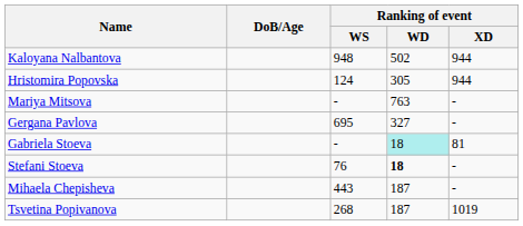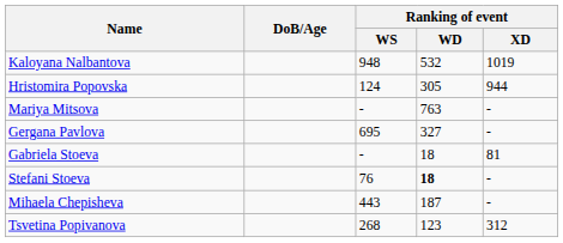 <table class="wikitable" style="width:600px; font-size:95%;">
 <tr>
 <th rowspan="2" align="left">Name</th>
 <th rowspan="2" align="left">DoB/Age</th>
 <th colspan="3" align="center">Ranking of event</th>
 </tr>
 <tr>
 <th align="center">WS</th>
 <th>WD</th>
 <th align="center">XD</th>
 </tr>
 <tr>
 <td><a href='#'>Kaloyana Nalbantova</a></td>
 <td></td>
 <td>948</td>
-<td>502</td>
-<td>944</td>
+<td>532</td>
+<td>1019</td>
 </tr>
 <tr>
 <td><a href='#'>Hristomira Popovska</a></td>
 <td></td>
 <td>124</td>
 <td>305</td>
 <td>944</td>
 </tr>
 <tr>
 <td><a href='#'>Mariya Mitsova</a></td>
 <td></td>
 <td>-</td>
 <td>763</td>
 <td>-</td>
 </tr>
 <tr>
 <td><a href='#'>Gergana Pavlova</a></td>
 <td></td>
 <td>695</td>
 <td>327</td>
 <td>-</td>
 </tr>
 <tr>
 <td><a href='#'>Gabriela Stoeva</a></td>
 <td></td>
 <td>-</td>
-<td style="background: paleturquoise;">18</td>
+<td>18</td>
 <td>81</td>
 </tr>
 <tr>
 <td><a href='#'>Stefani Stoeva</a></td>
 <td></td>
 <td>76</td>
 <td><strong>18</strong></td>
 <td>-</td>
 </tr>
 <tr>
 <td><a href='#'>Mihaela Chepisheva</a></td>
 <td></td>
 <td>443</td>
 <td>187</td>
 <td>-</td>
 </tr>
 <tr>
 <td><a href='#'>Tsvetina Popivanova</a></td>
 <td></td>
 <td>268</td>
-<td>187</td>
-<td>1019</td>
+<td>123</td>
+<td>312</td>
 </tr>
 </table>
